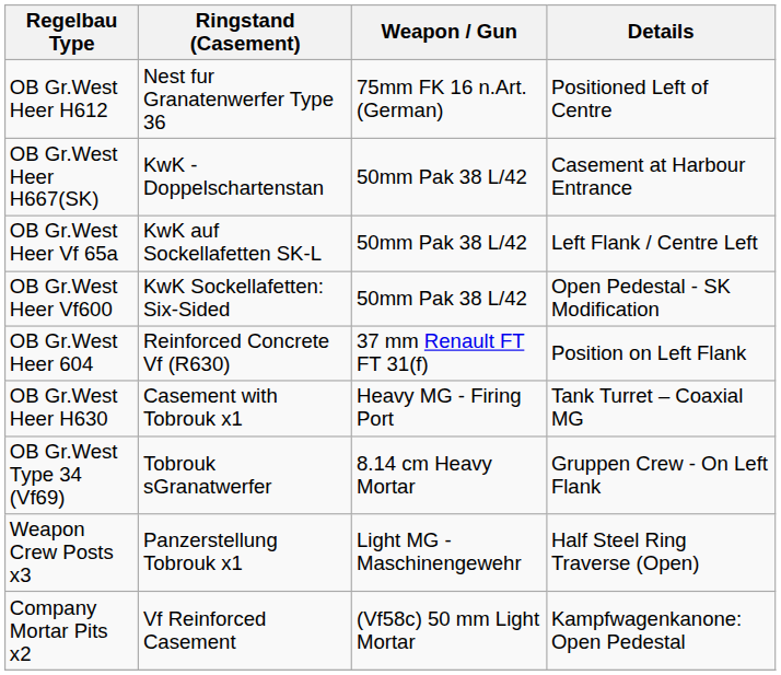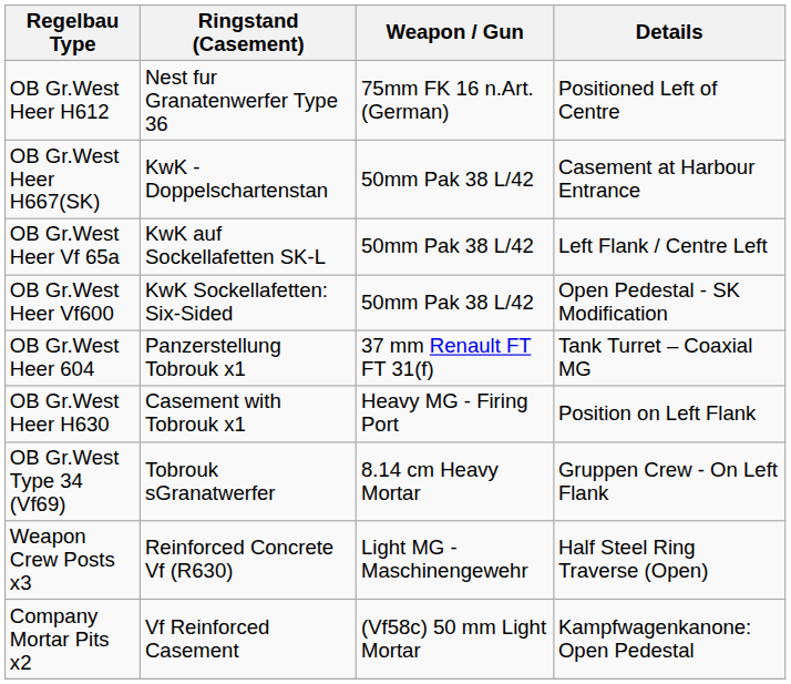 <table class="wikitable" border="1">
 <tr>
 <th>Regelbau Type</th>
 <th>Ringstand (Casement)</th>
 <th>Weapon / Gun</th>
 <th>Details</th>
 </tr>
 <tr>
 <td>OB Gr.West Heer H612</td>
 <td>Nest fur Granatenwerfer Type 36</td>
 <td>75mm FK 16 n.Art. (German)</td>
 <td>Positioned Left of Centre</td>
 </tr>
 <tr>
 <td>OB Gr.West Heer H667(SK)</td>
 <td>KwK - Doppelschartenstan</td>
 <td>50mm Pak 38 L/42</td>
 <td>Casement at Harbour Entrance</td>
 </tr>
 <tr>
 <td>OB Gr.West Heer Vf 65a</td>
 <td>KwK auf Sockellafetten SK-L</td>
 <td>50mm Pak 38 L/42</td>
 <td>Left Flank / Centre Left</td>
 </tr>
 <tr>
 <td>OB Gr.West Heer Vf600</td>
 <td>KwK Sockellafetten: Six-Sided</td>
 <td>50mm Pak 38 L/42</td>
 <td>Open Pedestal - SK Modification</td>
 </tr>
 <tr>
 <td>OB Gr.West Heer 604</td>
-<td>Reinforced Concrete Vf  (R630)</td>
+<td>Panzerstellung Tobrouk x1</td>
 <td>37 mm <a href='#'>Renault FT</a> FT 31(f)</td>
-<td>Position on Left Flank</td>
+<td>Tank Turret – Coaxial MG</td>
 </tr>
 <tr>
 <td>OB Gr.West Heer H630</td>
 <td>Casement with Tobrouk x1</td>
 <td>Heavy MG - Firing Port</td>
-<td>Tank Turret – Coaxial MG</td>
+<td>Position on Left Flank</td>
 </tr>
 <tr>
 <td>OB Gr.West Type 34 (Vf69)</td>
 <td>Tobrouk sGranatwerfer</td>
 <td>8.14 cm Heavy Mortar</td>
 <td>Gruppen Crew - On Left Flank</td>
 </tr>
 <tr>
 <td>Weapon Crew Posts x3</td>
-<td>Panzerstellung Tobrouk x1</td>
+<td>Reinforced Concrete Vf  (R630)</td>
 <td>Light MG - Maschinengewehr</td>
 <td>Half Steel Ring Traverse (Open)</td>
 </tr>
 <tr>
 <td>Company Mortar Pits x2</td>
 <td>Vf Reinforced Casement</td>
 <td>(Vf58c) 50 mm Light Mortar</td>
 <td>Kampfwagenkanone: Open Pedestal</td>
 </tr>
 <tr>
 </tr>
 </table>
